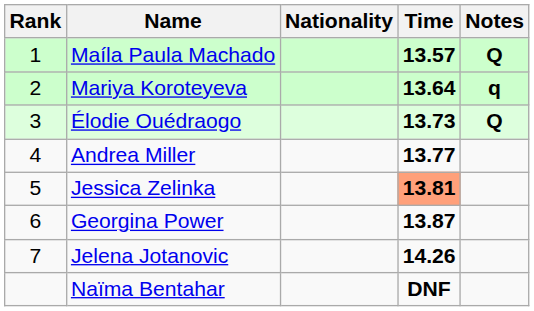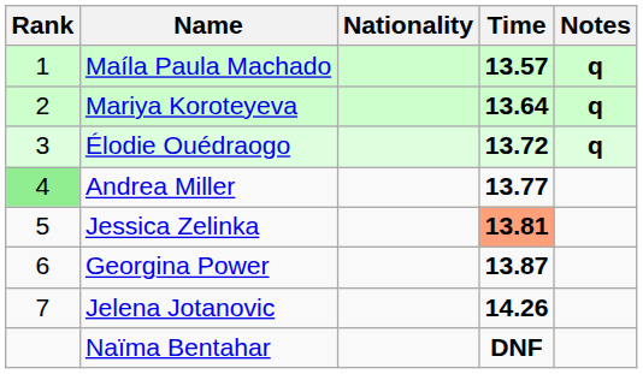 <table class="wikitable sortable" style="text-align:center">
 <tr>
 <th>Rank</th>
 <th>Name</th>
 <th>Nationality</th>
 <th>Time</th>
 <th>Notes</th>
 </tr>
 <tr bgcolor=ccffcc>
 <td>1</td>
 <td align=left><a href='#'>Maíla Paula Machado</a></td>
 <td align=left></td>
 <td><strong>13.57</strong></td>
-<td><strong>Q</strong></td>
+<td><strong>q</strong></td>
 </tr>
 <tr bgcolor=ccffcc>
 <td>2</td>
 <td align=left><a href='#'>Mariya Koroteyeva</a></td>
 <td align=left></td>
 <td><strong>13.64</strong></td>
 <td><strong>q</strong></td>
 </tr>
 <tr bgcolor=ddffdd>
 <td>3</td>
 <td align=left><a href='#'>Élodie Ouédraogo</a></td>
 <td align=left></td>
-<td><strong>13.73</strong></td>
-<td><strong>Q</strong></td>
+<td><strong>13.72</strong></td>
+<td><strong>q</strong></td>
 </tr>
 <tr>
-<td>4</td>
+<td style="background: lightgreen;">4</td>
 <td align=left><a href='#'>Andrea Miller</a></td>
 <td align=left></td>
 <td><strong>13.77</strong></td>
 <td></td>
 </tr>
 <tr>
 <td>5</td>
 <td align=left><a href='#'>Jessica Zelinka</a></td>
 <td align=left></td>
 <td style="background: lightsalmon;"><strong>13.81</strong></td>
 <td></td>
 </tr>
 <tr>
 <td>6</td>
 <td align=left><a href='#'>Georgina Power</a></td>
 <td align=left></td>
 <td><strong>13.87</strong></td>
 <td></td>
 </tr>
 <tr>
 <td>7</td>
 <td align=left><a href='#'>Jelena Jotanovic</a></td>
 <td align=left></td>
 <td><strong>14.26</strong></td>
 <td></td>
 </tr>
 <tr>
 <td></td>
 <td align=left><a href='#'>Naïma Bentahar</a></td>
 <td align=left></td>
 <td><strong>DNF</strong></td>
 <td></td>
 </tr>
 </table>
